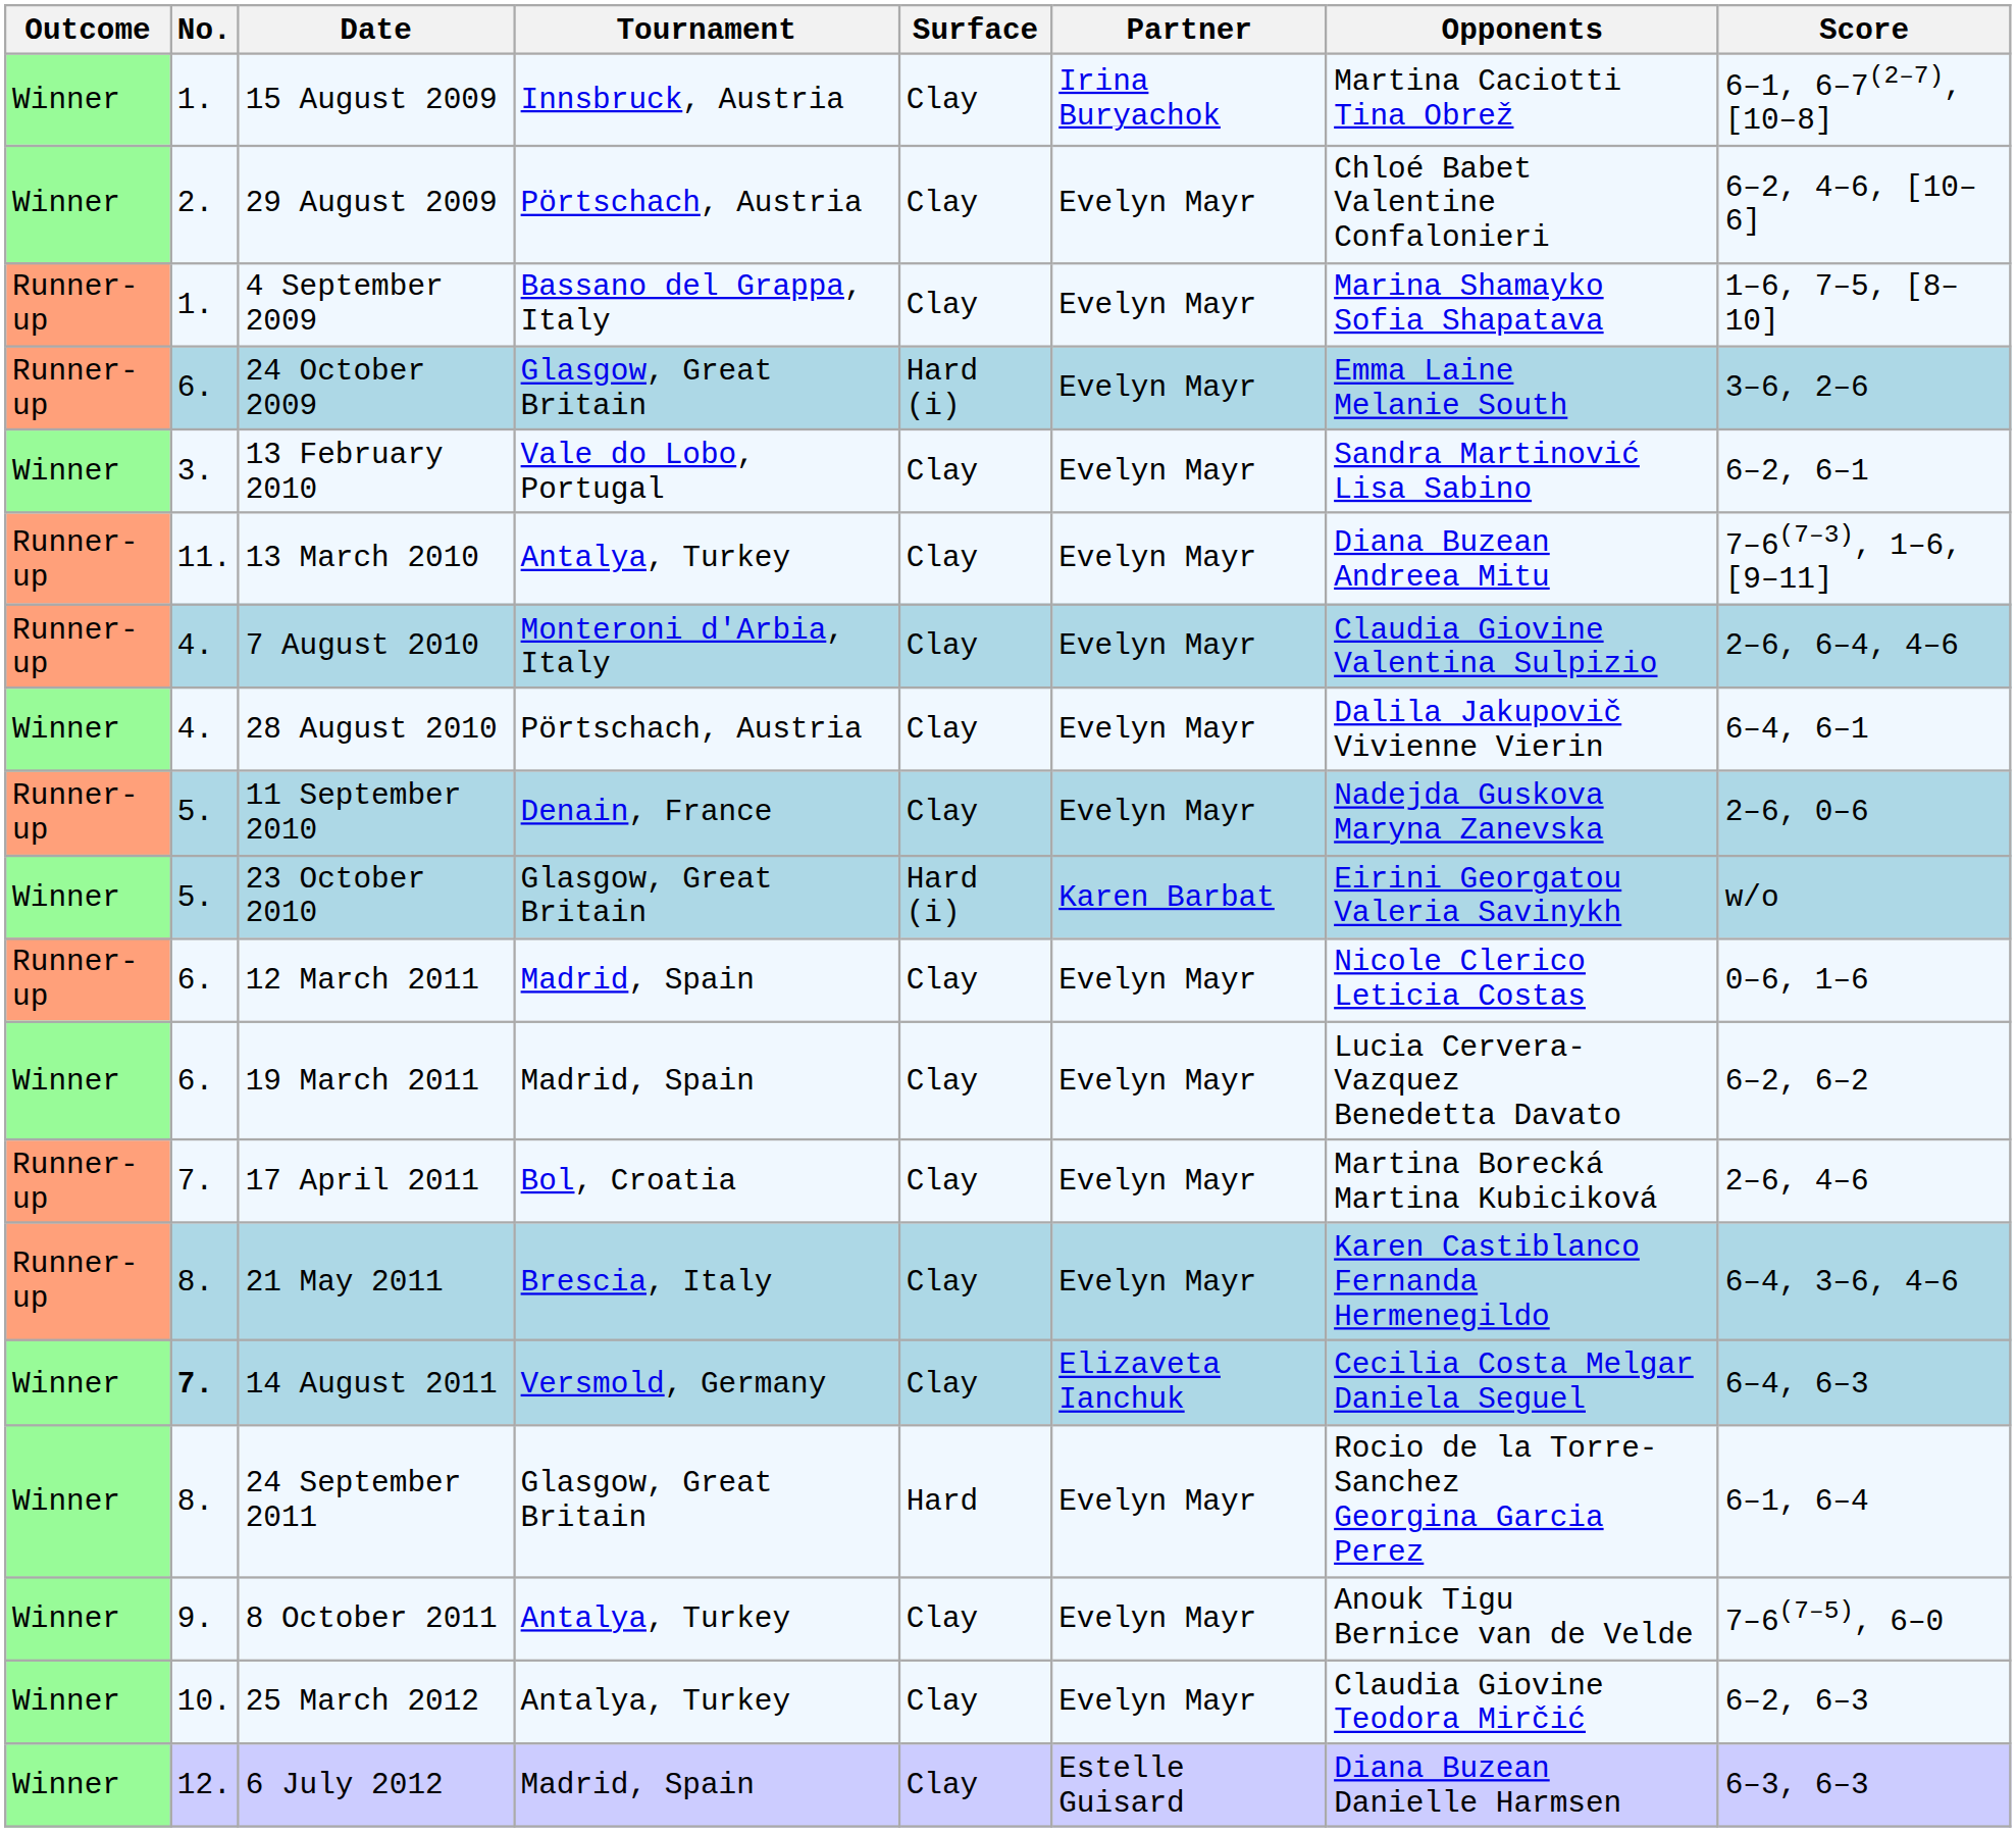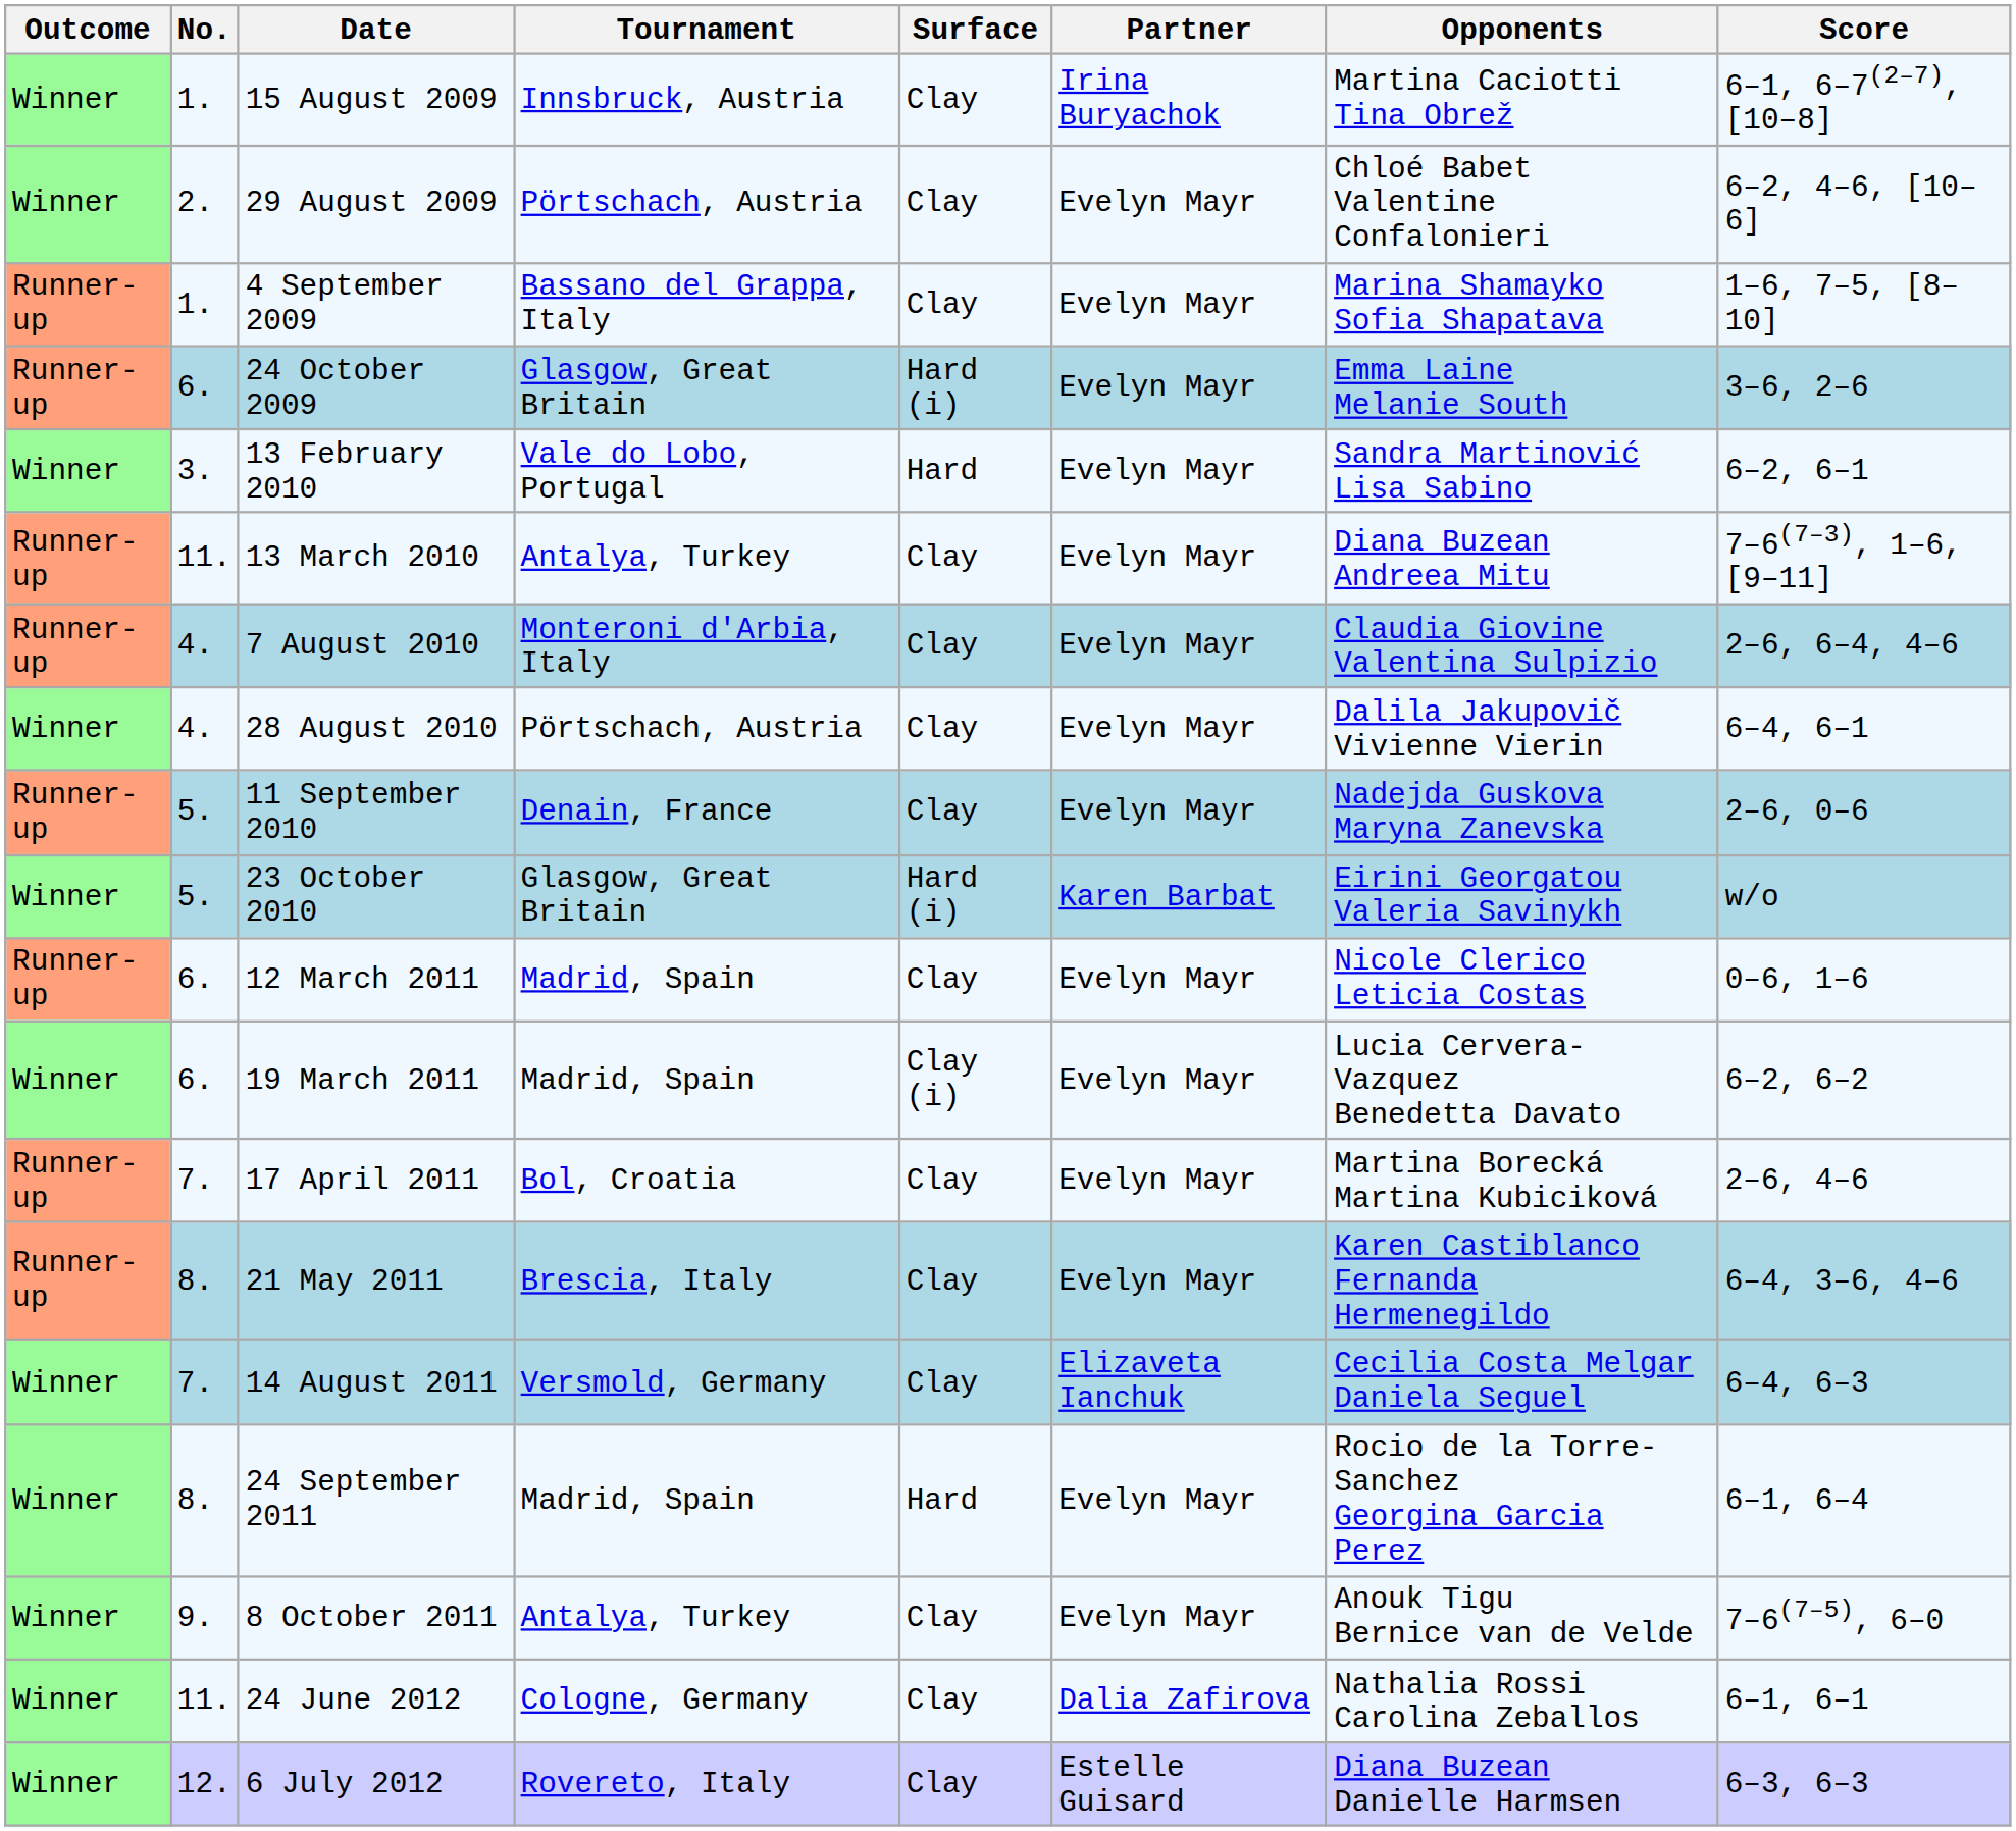 <table class="sortable wikitable">
 <tr>
 <th>Outcome</th>
 <th>No.</th>
 <th>Date</th>
 <th>Tournament</th>
 <th>Surface</th>
 <th>Partner</th>
 <th>Opponents</th>
 <th class="unsortable">Score</th>
 </tr>
 <tr style="background:#f0f8ff;">
 <td bgcolor="98FB98">Winner</td>
 <td>1.</td>
 <td>15 August 2009</td>
 <td><a href='#'>Innsbruck</a>, Austria</td>
 <td>Clay</td>
 <td> <a href='#'>Irina Buryachok</a></td>
 <td> Martina Caciotti <br>  <a href='#'>Tina Obrež</a></td>
 <td>6–1, 6–7<sup>(2–7)</sup>, [10–8]</td>
 </tr>
 <tr style="background:#f0f8ff;">
 <td bgcolor="98FB98">Winner</td>
 <td>2.</td>
 <td>29 August 2009</td>
 <td><a href='#'>Pörtschach</a>, Austria</td>
 <td>Clay</td>
 <td> Evelyn Mayr</td>
 <td> Chloé Babet <br>  Valentine Confalonieri</td>
 <td>6–2, 4–6, [10–6]</td>
 </tr>
 <tr style="background:#f0f8ff;">
 <td bgcolor="FFA07A">Runner-up</td>
 <td>1.</td>
 <td>4 September 2009</td>
 <td><a href='#'>Bassano del Grappa</a>, Italy</td>
 <td>Clay</td>
 <td> Evelyn Mayr</td>
 <td> <a href='#'>Marina Shamayko</a> <br>  <a href='#'>Sofia Shapatava</a></td>
 <td>1–6, 7–5, [8–10]</td>
 </tr>
 <tr style="background:lightblue;">
 <td bgcolor="FFA07A">Runner-up</td>
 <td>6.</td>
 <td>24 October 2009</td>
 <td><a href='#'>Glasgow</a>, Great Britain</td>
 <td>Hard (i)</td>
 <td> Evelyn Mayr</td>
 <td> <a href='#'>Emma Laine</a> <br>  <a href='#'>Melanie South</a></td>
 <td>3–6, 2–6</td>
 </tr>
 <tr style="background:#f0f8ff;">
 <td bgcolor="98FB98">Winner</td>
 <td>3.</td>
 <td>13 February 2010</td>
 <td><a href='#'>Vale do Lobo</a>, Portugal</td>
-<td>Clay</td>
+<td>Hard</td>
 <td> Evelyn Mayr</td>
 <td> <a href='#'>Sandra Martinović</a> <br>  <a href='#'>Lisa Sabino</a></td>
 <td>6–2, 6–1</td>
 </tr>
 <tr style="background:#f0f8ff;">
 <td bgcolor="FFA07A">Runner-up</td>
 <td>11.</td>
 <td>13 March 2010</td>
 <td><a href='#'>Antalya</a>, Turkey</td>
 <td>Clay</td>
 <td> Evelyn Mayr</td>
 <td> <a href='#'>Diana Buzean</a> <br>  <a href='#'>Andreea Mitu</a></td>
 <td>7–6<sup>(7–3)</sup>, 1–6, [9–11]</td>
 </tr>
 <tr style="background:lightblue;">
 <td bgcolor="FFA07A">Runner-up</td>
 <td>4.</td>
 <td>7 August 2010</td>
 <td><a href='#'>Monteroni d'Arbia</a>, Italy</td>
 <td>Clay</td>
 <td> Evelyn Mayr</td>
 <td> <a href='#'>Claudia Giovine</a> <br>  <a href='#'>Valentina Sulpizio</a></td>
 <td>2–6, 6–4, 4–6</td>
 </tr>
 <tr style="background:#f0f8ff;">
 <td bgcolor="98FB98">Winner</td>
 <td>4.</td>
 <td>28 August 2010</td>
 <td>Pörtschach, Austria</td>
 <td>Clay</td>
 <td> Evelyn Mayr</td>
 <td> <a href='#'>Dalila Jakupovič</a> <br>  Vivienne Vierin</td>
 <td>6–4, 6–1</td>
 </tr>
 <tr style="background:lightblue;">
 <td bgcolor="FFA07A">Runner-up</td>
 <td>5.</td>
 <td>11 September 2010</td>
 <td><a href='#'>Denain</a>, France</td>
 <td>Clay</td>
 <td> Evelyn Mayr</td>
 <td> <a href='#'>Nadejda Guskova</a> <br>  <a href='#'>Maryna Zanevska</a></td>
 <td>2–6, 0–6</td>
 </tr>
 <tr style="background:lightblue;">
 <td bgcolor="98FB98">Winner</td>
 <td>5.</td>
 <td>23 October 2010</td>
 <td>Glasgow, Great Britain</td>
 <td>Hard (i)</td>
 <td> <a href='#'>Karen Barbat</a></td>
 <td> <a href='#'>Eirini Georgatou</a> <br>  <a href='#'>Valeria Savinykh</a></td>
 <td>w/o</td>
 </tr>
 <tr style="background:#f0f8ff;">
 <td bgcolor="FFA07A">Runner-up</td>
 <td>6.</td>
 <td>12 March 2011</td>
 <td><a href='#'>Madrid</a>, Spain</td>
 <td>Clay</td>
 <td> Evelyn Mayr</td>
 <td> <a href='#'>Nicole Clerico</a> <br>  <a href='#'>Leticia Costas</a></td>
 <td>0–6, 1–6</td>
 </tr>
 <tr style="background:#f0f8ff;">
 <td bgcolor="98FB98">Winner</td>
 <td>6.</td>
 <td>19 March 2011</td>
 <td>Madrid, Spain</td>
-<td>Clay</td>
+<td>Clay (i)</td>
 <td> Evelyn Mayr</td>
 <td> Lucia Cervera-Vazquez <br>  Benedetta Davato</td>
 <td>6–2, 6–2</td>
 </tr>
 <tr style="background:#f0f8ff;">
 <td bgcolor="FFA07A">Runner-up</td>
 <td>7.</td>
 <td>17 April 2011</td>
 <td><a href='#'>Bol</a>, Croatia</td>
 <td>Clay</td>
 <td> Evelyn Mayr</td>
 <td> Martina Borecká <br>  Martina Kubiciková</td>
 <td>2–6, 4–6</td>
 </tr>
 <tr style="background:lightblue;">
 <td bgcolor="FFA07A">Runner-up</td>
 <td>8.</td>
 <td>21 May 2011</td>
 <td><a href='#'>Brescia</a>, Italy</td>
 <td>Clay</td>
 <td> Evelyn Mayr</td>
 <td> <a href='#'>Karen Castiblanco</a> <br>  <a href='#'>Fernanda Hermenegildo</a></td>
 <td>6–4, 3–6, 4–6</td>
 </tr>
 <tr style="background:lightblue;">
 <td bgcolor="98FB98">Winner</td>
-<td><strong>7.</strong></td>
+<td>7.</td>
 <td>14 August 2011</td>
 <td><a href='#'>Versmold</a>, Germany</td>
 <td>Clay</td>
 <td> <a href='#'>Elizaveta Ianchuk</a></td>
 <td> <a href='#'>Cecilia Costa Melgar</a> <br>  <a href='#'>Daniela Seguel</a></td>
 <td>6–4, 6–3</td>
 </tr>
 <tr style="background:#f0f8ff;">
 <td bgcolor="98FB98">Winner</td>
 <td>8.</td>
 <td>24 September 2011</td>
-<td>Glasgow, Great Britain</td>
+<td>Madrid, Spain</td>
 <td>Hard</td>
 <td> Evelyn Mayr</td>
 <td> Rocio de la Torre-Sanchez <br>  <a href='#'>Georgina Garcia Perez</a></td>
 <td>6–1, 6–4</td>
 </tr>
 <tr style="background:#f0f8ff;">
 <td bgcolor="98FB98">Winner</td>
 <td>9.</td>
 <td>8 October 2011</td>
 <td><a href='#'>Antalya</a>, Turkey</td>
 <td>Clay</td>
 <td> Evelyn Mayr</td>
 <td> Anouk Tigu <br>  Bernice van de Velde</td>
 <td>7–6<sup>(7–5)</sup>, 6–0</td>
 </tr>
 <tr style="background:#f0f8ff;">
 <td bgcolor="98FB98">Winner</td>
-<td>10.</td>
-<td>25 March 2012</td>
-<td>Antalya, Turkey</td>
+<td>11.</td>
+<td>24 June 2012</td>
+<td><a href='#'>Cologne</a>, Germany</td>
 <td>Clay</td>
-<td> Evelyn Mayr</td>
-<td> Claudia Giovine <br>  <a href='#'>Teodora Mirčić</a></td>
-<td>6–2, 6–3</td>
+<td> <a href='#'>Dalia Zafirova</a></td>
+<td> Nathalia Rossi <br>  Carolina Zeballos</td>
+<td>6–1, 6–1</td>
 </tr>
 <tr style="background:#ccccff;">
 <td bgcolor="98FB98">Winner</td>
 <td>12.</td>
 <td>6 July 2012</td>
-<td>Madrid, Spain</td>
+<td><a href='#'>Rovereto</a>, Italy</td>
 <td>Clay</td>
 <td> Estelle Guisard</td>
 <td> <a href='#'>Diana Buzean</a> <br>  Danielle Harmsen</td>
 <td>6–3, 6–3</td>
 </tr>
 </table>
